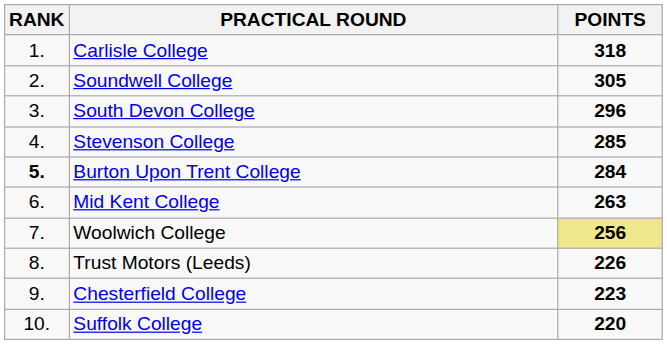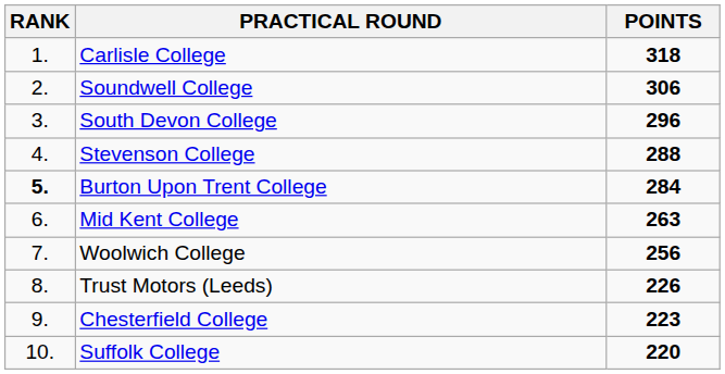 <table class="wikitable">
 <tr style="background:#efefef;">
 <th>RANK</th>
 <th align="center" style="width: 25em">PRACTICAL ROUND</th>
 <th align="center" style="width: 5em">POINTS</th>
 </tr>
 <tr>
 <td align="center">1.</td>
 <td> <a href='#'>Carlisle College</a></td>
 <td align="center"><strong>318</strong></td>
 </tr>
 <tr>
 <td align="center">2.</td>
 <td> <a href='#'>Soundwell College</a></td>
-<td align="center"><strong>305</strong></td>
+<td align="center"><strong>306</strong></td>
 </tr>
 <tr>
 <td align="center">3.</td>
 <td> <a href='#'>South Devon College</a></td>
 <td align="center"><strong>296</strong></td>
 </tr>
 <tr>
 <td align="center">4.</td>
 <td> <a href='#'>Stevenson College</a></td>
-<td align="center"><strong>285</strong></td>
+<td align="center"><strong>288</strong></td>
 </tr>
 <tr>
 <td align="center"><strong>5.</strong></td>
 <td> <a href='#'>Burton Upon Trent College</a></td>
 <td align="center"><strong>284</strong></td>
 </tr>
 <tr>
 <td align="center">6.</td>
 <td> <a href='#'>Mid Kent College</a></td>
 <td align="center"><strong>263</strong></td>
 </tr>
 <tr>
 <td align="center">7.</td>
 <td> Woolwich College</td>
-<td align="center" style="background: khaki;"><strong>256</strong></td>
+<td align="center"><strong>256</strong></td>
 </tr>
 <tr>
 <td align="center">8.</td>
 <td> Trust Motors (Leeds)</td>
 <td align="center"><strong>226</strong></td>
 </tr>
 <tr>
 <td align="center">9.</td>
 <td> <a href='#'>Chesterfield College</a></td>
 <td align="center"><strong>223</strong></td>
 </tr>
 <tr>
 <td align="center">10.</td>
 <td> <a href='#'>Suffolk College</a></td>
 <td align="center"><strong>220</strong></td>
 </tr>
 </table>
